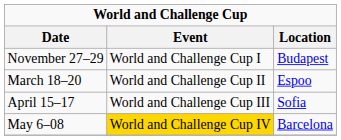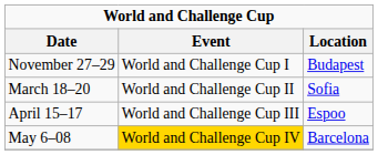 <table class="wikitable">
 <tr>
 <td colspan="4" style="text-align:center;"><strong>World and Challenge Cup</strong></td>
 </tr>
 <tr>
 <th>Date</th>
 <th>Event</th>
 <th>Location</th>
 </tr>
 <tr>
 <td>November 27–29</td>
 <td>World and Challenge Cup I</td>
 <td>  <a href='#'>Budapest</a></td>
 </tr>
 <tr>
 <td>March 18–20</td>
 <td>World and Challenge Cup II</td>
-<td>  <a href='#'>Espoo</a></td>
+<td>  <a href='#'>Sofia</a></td>
 </tr>
 <tr>
 <td>April 15–17</td>
 <td>World and Challenge Cup III</td>
-<td>  <a href='#'>Sofia</a></td>
+<td>  <a href='#'>Espoo</a></td>
 </tr>
 <tr>
 <td>May 6–08</td>
 <td style="background: gold;">World and Challenge Cup IV</td>
 <td>  <a href='#'>Barcelona</a></td>
 </tr>
 <tr>
 </tr>
 </table>
